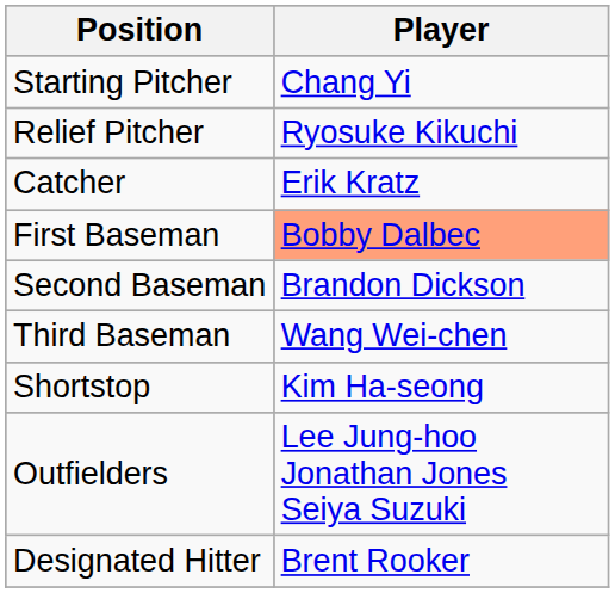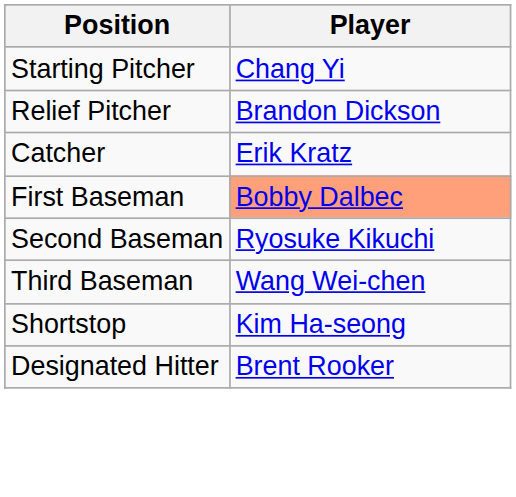 <table class=wikitable>
 <tr>
 <th>Position</th>
 <th width=160>Player</th>
 </tr>
 <tr>
 <td>Starting Pitcher</td>
 <td> <a href='#'>Chang Yi</a></td>
 </tr>
 <tr>
 <td>Relief Pitcher</td>
-<td> <a href='#'>Ryosuke Kikuchi</a></td>
+<td> <a href='#'>Brandon Dickson</a></td>
 </tr>
 <tr>
 <td>Catcher</td>
 <td> <a href='#'>Erik Kratz</a></td>
 </tr>
 <tr>
 <td>First Baseman</td>
 <td style="background: lightsalmon;"> <a href='#'>Bobby Dalbec</a></td>
 </tr>
 <tr>
 <td>Second Baseman</td>
-<td> <a href='#'>Brandon Dickson</a></td>
+<td> <a href='#'>Ryosuke Kikuchi</a></td>
 </tr>
 <tr>
 <td>Third Baseman</td>
 <td> <a href='#'>Wang Wei-chen</a></td>
 </tr>
 <tr>
 <td>Shortstop</td>
 <td> <a href='#'>Kim Ha-seong</a></td>
 </tr>
 <tr>
-<td>Outfielders</td>
-<td> <a href='#'>Lee Jung-hoo</a><br> <a href='#'>Jonathan Jones</a><br> <a href='#'>Seiya Suzuki</a></td>
-</tr>
-<tr>
 <td>Designated Hitter</td>
 <td> <a href='#'>Brent Rooker</a></td>
 </tr>
 </table>
